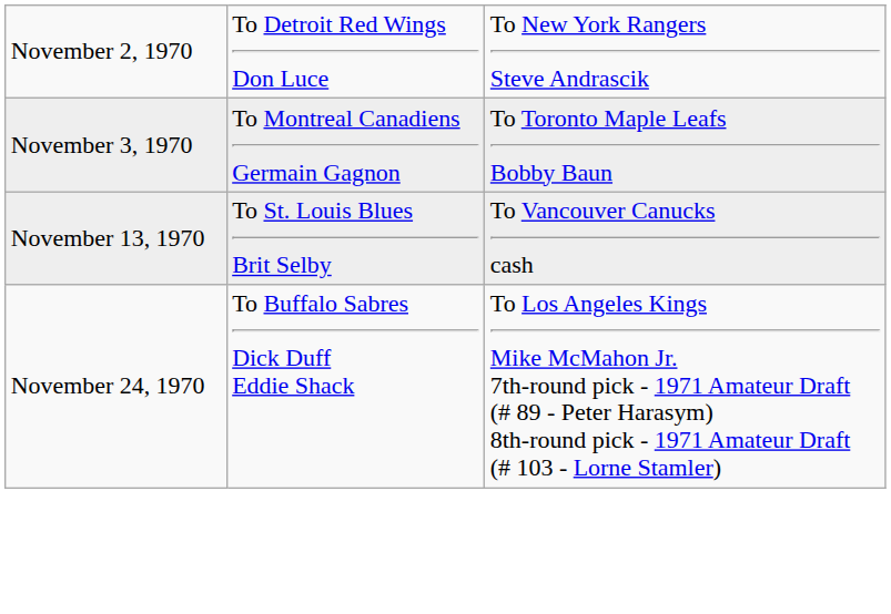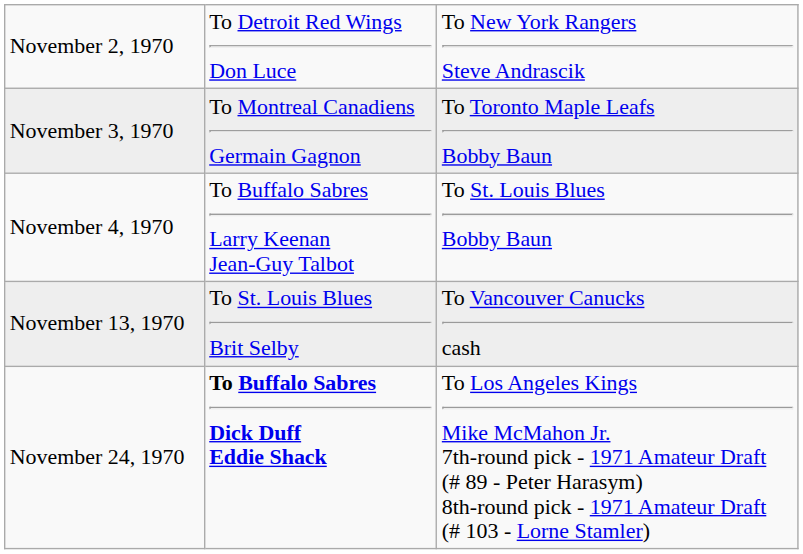 <table class="wikitable" style="border:1px solid #999; width:580px;">
 <tr>
 <td>November 2, 1970</td>
 <td valign="top">To <a href='#'>Detroit Red Wings</a><hr><a href='#'>Don Luce</a></td>
 <td valign="top">To <a href='#'>New York Rangers</a><hr><a href='#'>Steve Andrascik</a></td>
 </tr>
 <tr bgcolor="eeeeee">
 <td>November 3, 1970</td>
 <td valign="top">To <a href='#'>Montreal Canadiens</a><hr><a href='#'>Germain Gagnon</a></td>
 <td valign="top">To <a href='#'>Toronto Maple Leafs</a><hr><a href='#'>Bobby Baun</a></td>
 </tr>
+<tr>
+<td>November 4, 1970</td>
+<td valign="top">To <a href='#'>Buffalo Sabres</a><hr><a href='#'>Larry Keenan</a><br><a href='#'>Jean-Guy Talbot</a></td>
+<td valign="top">To <a href='#'>St. Louis Blues</a><hr><a href='#'>Bobby Baun</a></td>
+</tr>
 <tr bgcolor="eeeeee">
 <td>November 13, 1970</td>
 <td valign="top">To <a href='#'>St. Louis Blues</a><hr><a href='#'>Brit Selby</a></td>
 <td valign="top">To <a href='#'>Vancouver Canucks</a><hr>cash</td>
 </tr>
 <tr>
 <td>November 24, 1970</td>
-<td valign="top">To <a href='#'>Buffalo Sabres</a><hr><a href='#'>Dick Duff</a><br><a href='#'>Eddie Shack</a></td>
+<td valign="top"><strong>To <a href='#'>Buffalo Sabres</a><hr><a href='#'>Dick Duff</a><br><a href='#'>Eddie Shack</a></strong></td>
 <td valign="top">To <a href='#'>Los Angeles Kings</a><hr><a href='#'>Mike McMahon Jr.</a><br>7th-round pick - <a href='#'>1971 Amateur Draft</a><br>(# 89 - Peter Harasym) <br>8th-round pick - <a href='#'>1971 Amateur Draft</a><br>(# 103 - <a href='#'>Lorne Stamler</a>)</td>
 </tr>
 </table>
